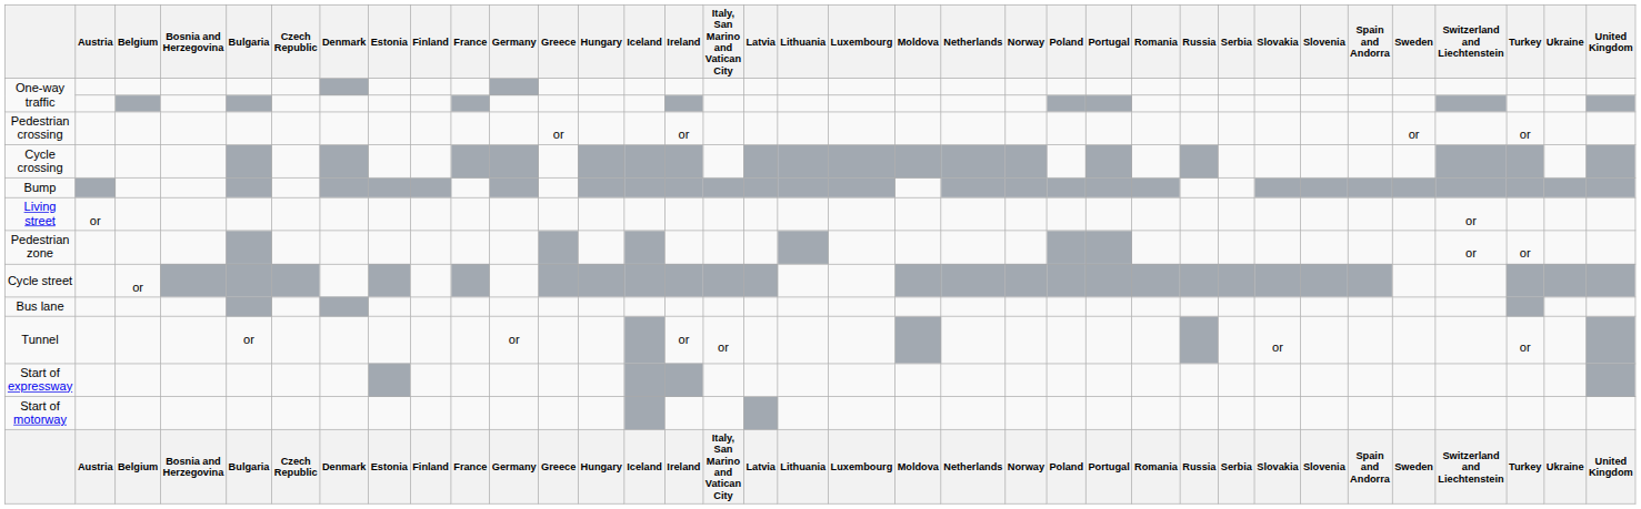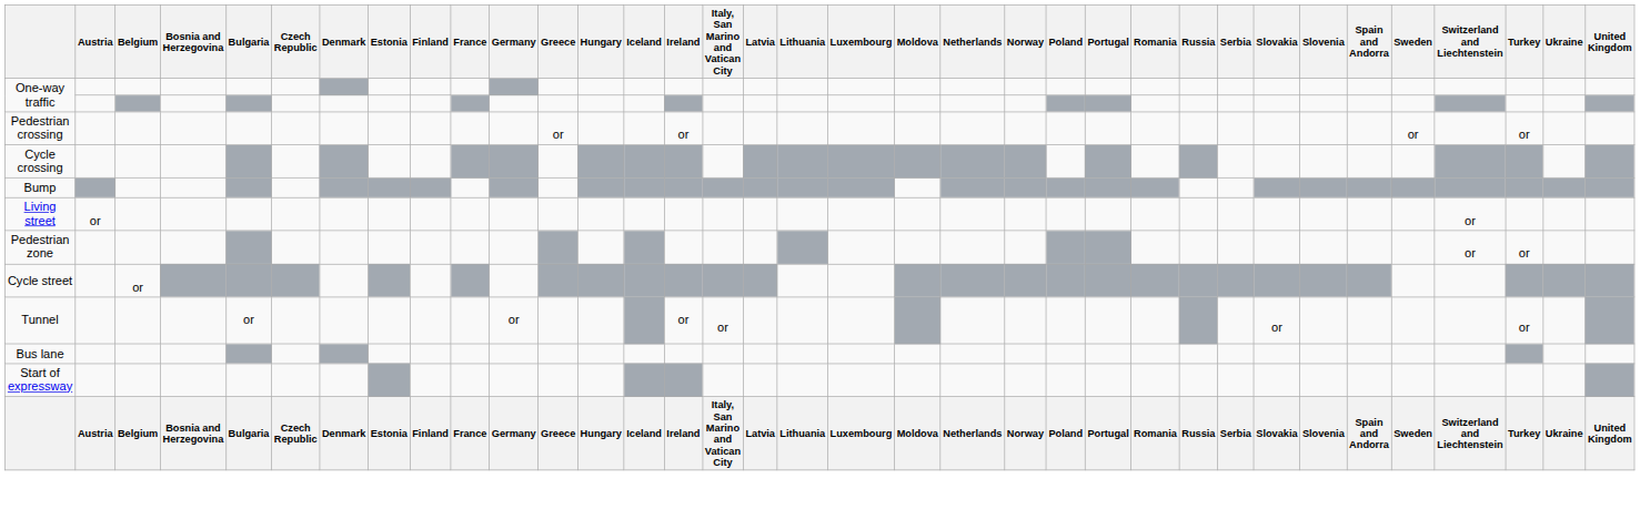 <table class="wikitable" style="text-align:center;">
 <tr style="font-size:smaller;">
 <th width="100"></th>
 <th>Austria</th>
 <th>Belgium</th>
 <th>Bosnia and Herzegovina</th>
 <th>Bulgaria</th>
 <th>Czech Republic</th>
 <th>Denmark</th>
 <th>Estonia</th>
 <th>Finland</th>
 <th>France</th>
 <th>Germany</th>
 <th>Greece</th>
 <th>Hungary</th>
 <th>Iceland</th>
 <th>Ireland</th>
 <th>Italy, San Marino and Vatican City</th>
 <th>Latvia</th>
 <th>Lithuania</th>
 <th>Luxembourg</th>
 <th>Moldova</th>
 <th>Netherlands</th>
 <th>Norway</th>
 <th>Poland</th>
 <th>Portugal</th>
 <th>Romania</th>
 <th>Russia</th>
 <th>Serbia</th>
 <th>Slovakia</th>
 <th>Slovenia</th>
 <th>Spain and Andorra</th>
 <th>Sweden</th>
 <th>Switzerland and Liechtenstein</th>
 <th>Turkey</th>
 <th>Ukraine</th>
 <th>United Kingdom</th>
 </tr>
 <tr>
 <td scope="col" rowspan="2">One-way traffic</td>
 <td></td>
 <td></td>
 <td></td>
 <td></td>
 <td></td>
 <td style="background: #a2a9b1;"></td>
 <td></td>
 <td></td>
 <td></td>
 <td style="background: #a2a9b1;"></td>
 <td></td>
 <td></td>
 <td></td>
 <td></td>
 <td></td>
 <td></td>
 <td></td>
 <td></td>
 <td></td>
 <td></td>
 <td></td>
 <td></td>
 <td></td>
 <td></td>
 <td></td>
 <td></td>
 <td></td>
 <td></td>
 <td></td>
 <td></td>
 <td></td>
 <td></td>
 <td></td>
 <td></td>
 </tr>
 <tr>
 <td></td>
 <td style="background: #a2a9b1;"></td>
 <td></td>
 <td style="background: #a2a9b1;"></td>
 <td></td>
 <td></td>
 <td></td>
 <td></td>
 <td style="background: #a2a9b1;"></td>
 <td></td>
 <td></td>
 <td></td>
 <td></td>
 <td style="background: #a2a9b1;"></td>
 <td></td>
 <td></td>
 <td></td>
 <td></td>
 <td></td>
 <td></td>
 <td></td>
 <td style="background: #a2a9b1;"></td>
 <td style="background: #a2a9b1;"></td>
 <td></td>
 <td></td>
 <td></td>
 <td></td>
 <td></td>
 <td></td>
 <td></td>
 <td style="background: #a2a9b1;"></td>
 <td></td>
 <td></td>
 <td style="background: #a2a9b1;"></td>
 </tr>
 <tr>
 <td>Pedestrian crossing</td>
 <td></td>
 <td></td>
 <td></td>
 <td></td>
 <td></td>
 <td></td>
 <td></td>
 <td></td>
 <td></td>
 <td></td>
 <td><br>or<br></td>
 <td></td>
 <td></td>
 <td><br>or<br></td>
 <td></td>
 <td></td>
 <td></td>
 <td></td>
 <td></td>
 <td></td>
 <td></td>
 <td></td>
 <td></td>
 <td></td>
 <td></td>
 <td></td>
 <td></td>
 <td></td>
 <td></td>
 <td><br>or<br></td>
 <td><br><br></td>
 <td><br>or<br></td>
 <td></td>
 <td></td>
 </tr>
 <tr>
 <td>Cycle crossing</td>
 <td></td>
 <td></td>
 <td></td>
 <td style="background: #a2a9b1;"></td>
 <td></td>
 <td style="background: #a2a9b1;"></td>
 <td><br></td>
 <td></td>
 <td style="background: #a2a9b1;"></td>
 <td style="background: #a2a9b1;"></td>
 <td></td>
 <td style="background: #a2a9b1;"></td>
 <td style="background: #a2a9b1;"></td>
 <td style="background: #a2a9b1;"></td>
 <td></td>
 <td style="background: #a2a9b1;"></td>
 <td style="background: #a2a9b1;"></td>
 <td style="background: #a2a9b1;"></td>
 <td style="background: #a2a9b1;"></td>
 <td style="background: #a2a9b1;"></td>
 <td style="background: #a2a9b1;"></td>
 <td></td>
 <td style="background: #a2a9b1;"></td>
 <td></td>
 <td style="background: #a2a9b1;"></td>
 <td></td>
 <td></td>
 <td></td>
 <td></td>
 <td></td>
 <td style="background: #a2a9b1;"></td>
 <td style="background: #a2a9b1;"></td>
 <td></td>
 <td style="background: #a2a9b1;"></td>
 </tr>
 <tr>
 <td>Bump</td>
 <td style="background: #a2a9b1;"></td>
 <td></td>
 <td></td>
 <td style="background: #a2a9b1;"></td>
 <td></td>
 <td style="background: #a2a9b1;"></td>
 <td style="background: #a2a9b1;"></td>
 <td style="background: #a2a9b1;"></td>
 <td></td>
 <td style="background: #a2a9b1;"></td>
 <td></td>
 <td style="background: #a2a9b1;"></td>
 <td style="background: #a2a9b1;"></td>
 <td style="background: #a2a9b1;"></td>
 <td style="background: #a2a9b1;"></td>
 <td style="background: #a2a9b1;"></td>
 <td style="background: #a2a9b1;"></td>
 <td style="background: #a2a9b1;"></td>
 <td></td>
 <td style="background: #a2a9b1;"></td>
 <td style="background: #a2a9b1;"></td>
 <td style="background: #a2a9b1;"></td>
 <td style="background: #a2a9b1;"></td>
 <td style="background: #a2a9b1;"></td>
 <td></td>
 <td></td>
 <td style="background: #a2a9b1;"></td>
 <td style="background: #a2a9b1;"></td>
 <td style="background: #a2a9b1;"></td>
 <td style="background: #a2a9b1;"></td>
 <td style="background: #a2a9b1;"></td>
 <td style="background: #a2a9b1;"></td>
 <td style="background: #a2a9b1;"></td>
 <td style="background: #a2a9b1;"></td>
 </tr>
 <tr>
 <td><a href='#'>Living street</a></td>
 <td><br>or<br></td>
 <td></td>
 <td></td>
 <td></td>
 <td></td>
 <td></td>
 <td></td>
 <td></td>
 <td></td>
 <td></td>
 <td></td>
 <td></td>
 <td></td>
 <td></td>
 <td></td>
 <td></td>
 <td></td>
 <td></td>
 <td></td>
 <td></td>
 <td></td>
 <td></td>
 <td></td>
 <td></td>
 <td></td>
 <td></td>
 <td></td>
 <td></td>
 <td></td>
 <td></td>
 <td><br>or<br></td>
 <td></td>
 <td></td>
 <td></td>
 </tr>
 <tr>
 <td>Pedestrian zone</td>
 <td></td>
 <td></td>
 <td></td>
 <td style="background: #a2a9b1;"></td>
 <td></td>
 <td></td>
 <td></td>
 <td></td>
 <td></td>
 <td></td>
 <td style="background: #a2a9b1;"></td>
 <td></td>
 <td style="background: #a2a9b1;"></td>
 <td><br></td>
 <td></td>
 <td></td>
 <td style="background: #a2a9b1;"></td>
 <td></td>
 <td></td>
 <td></td>
 <td></td>
 <td style="background: #a2a9b1;"></td>
 <td style="background: #a2a9b1;"></td>
 <td></td>
 <td></td>
 <td></td>
 <td></td>
 <td></td>
 <td></td>
 <td></td>
 <td><br>or<br></td>
 <td><br>or<br></td>
 <td></td>
 <td></td>
 </tr>
 <tr>
 <td>Cycle street</td>
 <td></td>
 <td><br>or<br></td>
 <td style="background: #a2a9b1;"></td>
 <td style="background: #a2a9b1;"></td>
 <td style="background: #a2a9b1;"></td>
 <td></td>
 <td style="background: #a2a9b1;"></td>
 <td></td>
 <td style="background: #a2a9b1;"></td>
 <td></td>
 <td style="background: #a2a9b1;"></td>
 <td style="background: #a2a9b1;"></td>
 <td style="background: #a2a9b1;"></td>
 <td style="background: #a2a9b1;"></td>
 <td style="background: #a2a9b1;"></td>
 <td style="background: #a2a9b1;"></td>
 <td></td>
 <td></td>
 <td style="background: #a2a9b1;"></td>
 <td style="background: #a2a9b1;"></td>
 <td style="background: #a2a9b1;"></td>
 <td style="background: #a2a9b1;"></td>
 <td style="background: #a2a9b1;"></td>
 <td style="background: #a2a9b1;"></td>
 <td style="background: #a2a9b1;"></td>
 <td style="background: #a2a9b1;"></td>
 <td style="background: #a2a9b1;"></td>
 <td style="background: #a2a9b1;"></td>
 <td style="background: #a2a9b1;"></td>
 <td></td>
 <td></td>
 <td style="background: #a2a9b1;"></td>
 <td style="background: #a2a9b1;"></td>
 <td style="background: #a2a9b1;"></td>
 </tr>
 <tr>
+<td>Tunnel</td>
+<td></td>
+<td></td>
+<td></td>
+<td> or </td>
+<td></td>
+<td></td>
+<td></td>
+<td></td>
+<td></td>
+<td> or </td>
+<td></td>
+<td></td>
+<td style="background: #a2a9b1;"></td>
+<td><br>or<br><br></td>
+<td><br>or<br></td>
+<td></td>
+<td></td>
+<td></td>
+<td style="background: #a2a9b1;"></td>
+<td></td>
+<td></td>
+<td></td>
+<td></td>
+<td></td>
+<td style="background: #a2a9b1;"></td>
+<td></td>
+<td><br>or </td>
+<td></td>
+<td></td>
+<td></td>
+<td></td>
+<td><br>or<br></td>
+<td></td>
+<td style="background: #a2a9b1;"></td>
+</tr>
+<tr>
 <td>Bus lane</td>
 <td></td>
 <td></td>
 <td></td>
 <td style="background: #a2a9b1;"></td>
 <td></td>
 <td style="background: #a2a9b1;"></td>
 <td></td>
 <td></td>
 <td></td>
 <td></td>
 <td></td>
 <td></td>
 <td></td>
 <td></td>
 <td></td>
 <td></td>
 <td></td>
 <td></td>
 <td></td>
 <td></td>
 <td></td>
 <td></td>
 <td></td>
 <td></td>
 <td></td>
 <td></td>
 <td></td>
 <td></td>
 <td></td>
 <td></td>
 <td></td>
 <td style="background: #a2a9b1;"></td>
 <td></td>
 <td></td>
 </tr>
 <tr>
-<td>Tunnel</td>
-<td></td>
-<td></td>
-<td></td>
-<td> or </td>
-<td></td>
-<td></td>
-<td></td>
-<td></td>
-<td></td>
-<td> or </td>
-<td></td>
-<td></td>
-<td style="background: #a2a9b1;"></td>
-<td><br>or<br><br></td>
-<td><br>or<br></td>
-<td></td>
-<td></td>
-<td></td>
-<td style="background: #a2a9b1;"></td>
-<td></td>
-<td></td>
-<td></td>
-<td></td>
-<td></td>
-<td style="background: #a2a9b1;"></td>
-<td></td>
-<td><br>or </td>
-<td></td>
-<td></td>
-<td></td>
-<td></td>
-<td><br>or<br></td>
-<td></td>
-<td style="background: #a2a9b1;"></td>
-</tr>
-<tr>
 <td>Start of <a href='#'>expressway</a></td>
 <td></td>
 <td></td>
 <td></td>
 <td></td>
 <td></td>
 <td></td>
 <td style="background: #a2a9b1;"></td>
 <td></td>
 <td></td>
 <td></td>
 <td></td>
 <td></td>
 <td style="background: #a2a9b1;"></td>
 <td style="background: #a2a9b1;"></td>
 <td></td>
 <td></td>
 <td></td>
 <td></td>
 <td></td>
 <td></td>
 <td></td>
 <td></td>
 <td></td>
 <td></td>
 <td></td>
 <td></td>
 <td></td>
 <td></td>
 <td></td>
 <td></td>
 <td></td>
 <td></td>
 <td></td>
 <td style="background: #a2a9b1;"></td>
-</tr>
-<tr>
-<td>Start of <a href='#'>motorway</a></td>
-<td></td>
-<td></td>
-<td></td>
-<td></td>
-<td></td>
-<td></td>
-<td></td>
-<td></td>
-<td></td>
-<td></td>
-<td></td>
-<td></td>
-<td style="background: #a2a9b1;"></td>
-<td></td>
-<td></td>
-<td style="background: #a2a9b1;"></td>
-<td></td>
-<td></td>
-<td></td>
-<td></td>
-<td></td>
-<td></td>
-<td></td>
-<td></td>
-<td></td>
-<td></td>
-<td></td>
-<td></td>
-<td></td>
-<td></td>
-<td></td>
-<td></td>
-<td></td>
-<td></td>
 </tr>
 <tr style="font-size:smaller;">
 <th width="100"></th>
 <th>Austria</th>
 <th>Belgium</th>
 <th>Bosnia and Herzegovina</th>
 <th>Bulgaria</th>
 <th>Czech Republic</th>
 <th>Denmark</th>
 <th>Estonia</th>
 <th>Finland</th>
 <th>France</th>
 <th>Germany</th>
 <th>Greece</th>
 <th>Hungary</th>
 <th>Iceland</th>
 <th>Ireland</th>
 <th>Italy, San Marino and Vatican City</th>
 <th>Latvia</th>
 <th>Lithuania</th>
 <th>Luxembourg</th>
 <th>Moldova</th>
 <th>Netherlands</th>
 <th>Norway</th>
 <th>Poland</th>
 <th>Portugal</th>
 <th>Romania</th>
 <th>Russia</th>
 <th>Serbia</th>
 <th>Slovakia</th>
 <th>Slovenia</th>
 <th>Spain and Andorra</th>
 <th>Sweden</th>
 <th>Switzerland and Liechtenstein</th>
 <th>Turkey</th>
 <th>Ukraine</th>
 <th>United Kingdom</th>
 </tr>
 </table>
